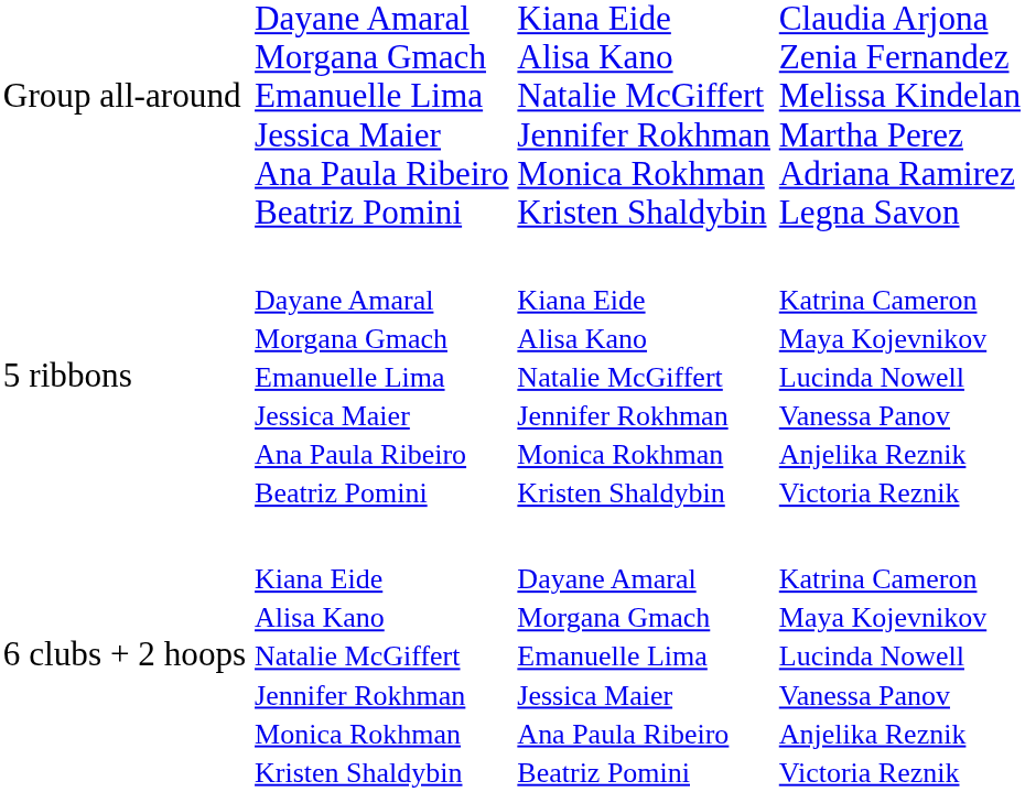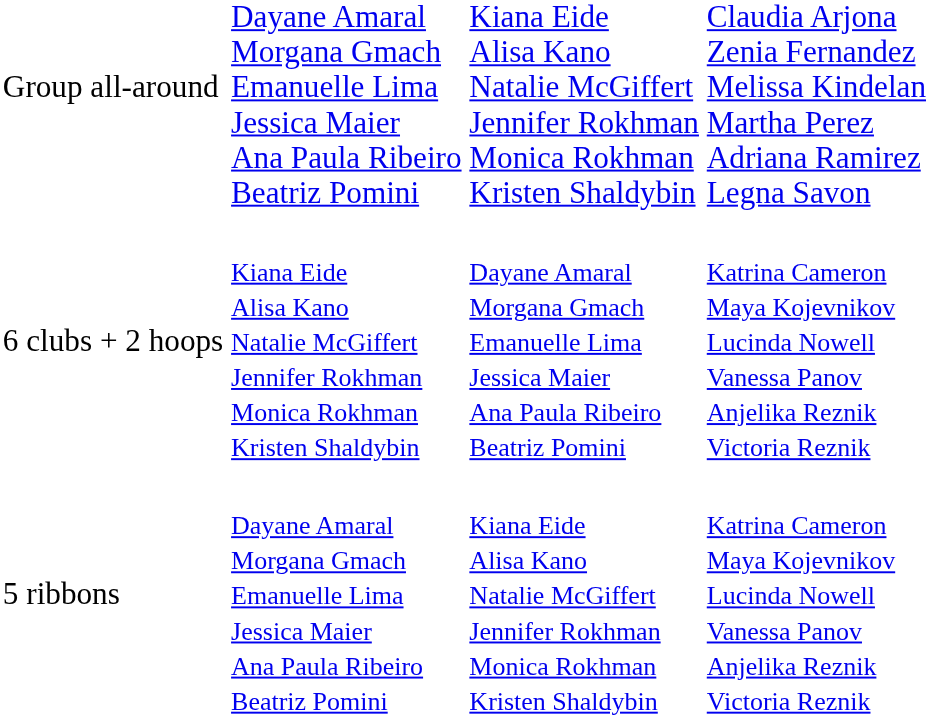 <table>
 <tr>
 <td>Group all-around<br></td>
 <td><br><a href='#'>Dayane Amaral</a><br><a href='#'>Morgana Gmach</a><br><a href='#'>Emanuelle Lima</a><br><a href='#'>Jessica Maier</a><br><a href='#'>Ana Paula Ribeiro</a><br><a href='#'>Beatriz Pomini</a></td>
 <td><br><a href='#'>Kiana Eide</a><br><a href='#'>Alisa Kano</a><br><a href='#'>Natalie McGiffert</a><br><a href='#'>Jennifer Rokhman</a><br><a href='#'>Monica Rokhman</a><br><a href='#'>Kristen Shaldybin</a></td>
 <td><br><a href='#'>Claudia Arjona</a><br><a href='#'>Zenia Fernandez</a><br><a href='#'>Melissa Kindelan</a><br><a href='#'>Martha Perez</a><br><a href='#'>Adriana Ramirez</a><br><a href='#'>Legna Savon</a></td>
 </tr>
 <tr>
+<td>6 clubs + 2 hoops <br></td>
+<td><small><br><a href='#'>Kiana Eide</a><br><a href='#'>Alisa Kano</a><br><a href='#'>Natalie McGiffert</a><br><a href='#'>Jennifer Rokhman</a><br><a href='#'>Monica Rokhman</a><br><a href='#'>Kristen Shaldybin</a></small></td>
+<td><small><br><a href='#'>Dayane Amaral</a><br><a href='#'>Morgana Gmach</a><br><a href='#'>Emanuelle Lima</a><br><a href='#'>Jessica Maier</a><br><a href='#'>Ana Paula Ribeiro</a><br><a href='#'>Beatriz Pomini</a></small></td>
+<td><small><br><a href='#'>Katrina Cameron</a><br><a href='#'>Maya Kojevnikov</a><br><a href='#'>Lucinda Nowell</a><br><a href='#'>Vanessa Panov</a><br><a href='#'>Anjelika Reznik</a><br><a href='#'>Victoria Reznik</a></small></td>
+</tr>
+<tr>
 <td>5 ribbons <br></td>
 <td><small><br><a href='#'>Dayane Amaral</a><br><a href='#'>Morgana Gmach</a><br><a href='#'>Emanuelle Lima</a><br><a href='#'>Jessica Maier</a><br><a href='#'>Ana Paula Ribeiro</a><br><a href='#'>Beatriz Pomini</a></small></td>
 <td><small><br><a href='#'>Kiana Eide</a><br><a href='#'>Alisa Kano</a><br><a href='#'>Natalie McGiffert</a><br><a href='#'>Jennifer Rokhman</a><br><a href='#'>Monica Rokhman</a><br><a href='#'>Kristen Shaldybin</a></small></td>
 <td><small><br><a href='#'>Katrina Cameron</a><br><a href='#'>Maya Kojevnikov</a><br><a href='#'>Lucinda Nowell</a><br><a href='#'>Vanessa Panov</a><br><a href='#'>Anjelika Reznik</a><br><a href='#'>Victoria Reznik</a></small></td>
 </tr>
-<tr>
-<td>6 clubs + 2 hoops <br></td>
-<td><small><br><a href='#'>Kiana Eide</a><br><a href='#'>Alisa Kano</a><br><a href='#'>Natalie McGiffert</a><br><a href='#'>Jennifer Rokhman</a><br><a href='#'>Monica Rokhman</a><br><a href='#'>Kristen Shaldybin</a></small></td>
-<td><small><br><a href='#'>Dayane Amaral</a><br><a href='#'>Morgana Gmach</a><br><a href='#'>Emanuelle Lima</a><br><a href='#'>Jessica Maier</a><br><a href='#'>Ana Paula Ribeiro</a><br><a href='#'>Beatriz Pomini</a></small></td>
-<td><small><br><a href='#'>Katrina Cameron</a><br><a href='#'>Maya Kojevnikov</a><br><a href='#'>Lucinda Nowell</a><br><a href='#'>Vanessa Panov</a><br><a href='#'>Anjelika Reznik</a><br><a href='#'>Victoria Reznik</a></small></td>
-</tr>
 </table>
